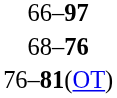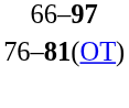 <table style="text-align:center">
 <tr>
 <th width=200></th>
 <th width=100></th>
 <th width=200></th>
 </tr>
 <tr>
 <td align=right></td>
 <td>66–<strong>97</strong></td>
 <td align=left><strong></strong></td>
 </tr>
 <tr>
 <td align=right></td>
-<td>68–<strong>76</strong></td>
-<td align=left><strong></strong></td>
-</tr>
-<tr>
-<td align=right></td>
 <td>76–<strong>81</strong>(<a href='#'>OT</a>)</td>
 <td align=left><strong></strong></td>
 </tr>
 </table>
